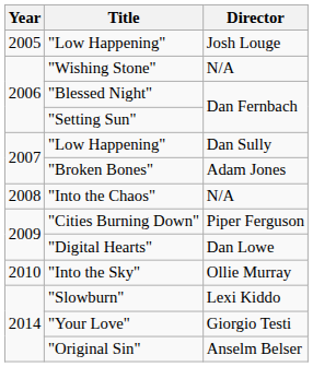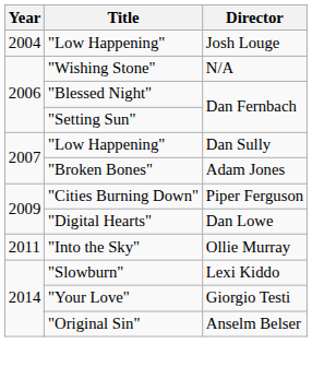 <table class="wikitable">
 <tr>
 <th>Year</th>
 <th>Title</th>
 <th>Director</th>
 </tr>
 <tr>
-<td>2005</td>
+<td>2004</td>
 <td>"Low Happening"</td>
 <td>Josh Louge</td>
 </tr>
 <tr>
 <td rowspan="3">2006</td>
 <td>"Wishing Stone"</td>
 <td>N/A</td>
 </tr>
 <tr>
 <td>"Blessed Night"</td>
 <td rowspan="2">Dan Fernbach</td>
 </tr>
 <tr>
 <td>"Setting Sun"</td>
 </tr>
 <tr>
 <td rowspan="2">2007</td>
 <td>"Low Happening"</td>
 <td>Dan Sully</td>
 </tr>
 <tr>
 <td>"Broken Bones"</td>
 <td>Adam Jones</td>
 </tr>
 <tr>
-<td>2008</td>
-<td>"Into the Chaos"</td>
-<td>N/A</td>
-</tr>
-<tr>
 <td rowspan="2">2009</td>
 <td>"Cities Burning Down"</td>
 <td>Piper Ferguson</td>
 </tr>
 <tr>
 <td>"Digital Hearts"</td>
 <td>Dan Lowe</td>
 </tr>
 <tr>
-<td>2010</td>
+<td>2011</td>
 <td>"Into the Sky"</td>
 <td>Ollie Murray</td>
 </tr>
 <tr>
 <td rowspan="3">2014</td>
 <td>"Slowburn"</td>
 <td>Lexi Kiddo</td>
 </tr>
 <tr>
 <td>"Your Love"</td>
 <td>Giorgio Testi</td>
 </tr>
 <tr>
 <td>"Original Sin"</td>
 <td>Anselm Belser</td>
 </tr>
 </table>
